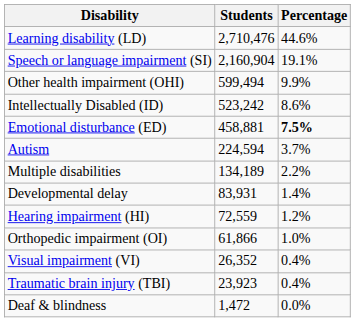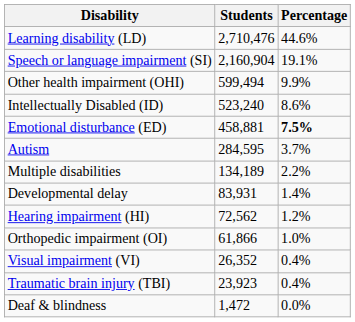 <table class="wikitable sortable">
 <tr>
 <th>Disability</th>
 <th>Students</th>
 <th>Percentage</th>
 </tr>
 <tr>
 <td><a href='#'>Learning disability</a> (LD)</td>
 <td>2,710,476</td>
 <td>44.6%</td>
 </tr>
 <tr>
 <td><a href='#'>Speech or language impairment</a> (SI)</td>
 <td>2,160,904</td>
 <td>19.1%</td>
 </tr>
 <tr>
 <td>Other health impairment (OHI)</td>
 <td>599,494</td>
 <td>9.9%</td>
 </tr>
 <tr>
 <td>Intellectually Disabled (ID)</td>
-<td>523,242</td>
+<td>523,240</td>
 <td>8.6%</td>
 </tr>
 <tr>
 <td><a href='#'>Emotional disturbance</a> (ED)</td>
 <td>458,881</td>
 <td><strong>7.5%</strong></td>
 </tr>
 <tr>
 <td><a href='#'>Autism</a></td>
-<td>224,594</td>
+<td>284,595</td>
 <td>3.7%</td>
 </tr>
 <tr>
 <td>Multiple disabilities</td>
 <td>134,189</td>
 <td>2.2%</td>
 </tr>
 <tr>
 <td>Developmental delay</td>
 <td>83,931</td>
 <td>1.4%</td>
 </tr>
 <tr>
 <td><a href='#'>Hearing impairment</a> (HI)</td>
-<td>72,559</td>
+<td>72,562</td>
 <td>1.2%</td>
 </tr>
 <tr>
 <td>Orthopedic impairment (OI)</td>
 <td>61,866</td>
 <td>1.0%</td>
 </tr>
 <tr>
 <td><a href='#'>Visual impairment</a> (VI)</td>
 <td>26,352</td>
 <td>0.4%</td>
 </tr>
 <tr>
 <td><a href='#'>Traumatic brain injury</a> (TBI)</td>
 <td>23,923</td>
 <td>0.4%</td>
 </tr>
 <tr>
 <td>Deaf & blindness</td>
 <td>1,472</td>
 <td>0.0%</td>
 </tr>
 </table>
